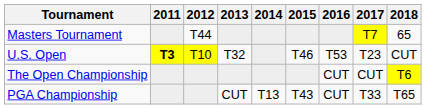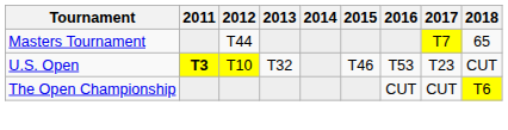 <table class="wikitable" style="font-size:95%;text-align:center;">
 <tr>
 <th>Tournament</th>
 <th>2011</th>
 <th>2012</th>
 <th>2013</th>
 <th>2014</th>
 <th>2015</th>
 <th>2016</th>
 <th>2017</th>
 <th>2018</th>
 </tr>
 <tr>
 <td align=left><a href='#'>Masters Tournament</a></td>
 <td style="background:#eeeeee;"></td>
 <td>T44</td>
 <td style="background:#eeeeee;"></td>
 <td style="background:#eeeeee;"></td>
 <td style="background:#eeeeee;"></td>
 <td style="background:#eeeeee;"></td>
 <td style="background:yellow;">T7</td>
 <td>65</td>
 </tr>
 <tr>
 <td align=left><a href='#'>U.S. Open</a></td>
 <td style="background:yellow;"><strong>T3</strong></td>
 <td style="background:yellow;">T10</td>
 <td>T32</td>
 <td style="background:#eeeeee;"></td>
 <td>T46</td>
 <td>T53</td>
 <td>T23</td>
 <td>CUT</td>
 </tr>
 <tr>
 <td align=left><a href='#'>The Open Championship</a></td>
 <td style="background:#eeeeee;"></td>
 <td style="background:#eeeeee;"></td>
 <td style="background:#eeeeee;"></td>
 <td style="background:#eeeeee;"></td>
 <td style="background:#eeeeee;"></td>
 <td>CUT</td>
 <td>CUT</td>
 <td style="background:yellow;">T6</td>
 </tr>
-<tr>
-<td align=left><a href='#'>PGA Championship</a></td>
-<td style="background:#eeeeee;"></td>
-<td style="background:#eeeeee;"></td>
-<td>CUT</td>
-<td>T13</td>
-<td>T43</td>
-<td>CUT</td>
-<td>T33</td>
-<td>T65</td>
-</tr>
 </table>
